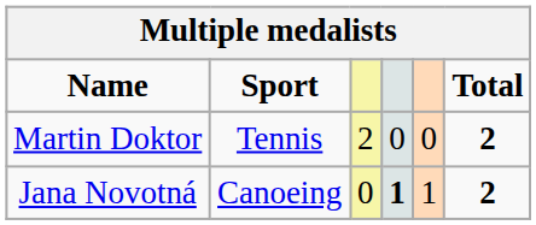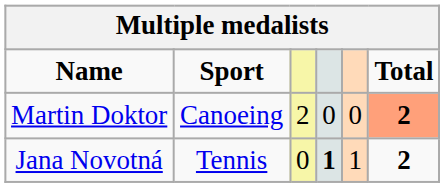 <table class=wikitable style="font-size:85%; float:right; text-align:center">
 <tr bgcolor=EFEFEF>
 <th colspan=7>Multiple medalists</th>
 </tr>
 <tr>
 <td><strong>Name</strong></td>
 <td><strong>Sport</strong></td>
 <td bgcolor=F7F6A8></td>
 <td bgcolor=DCE5E5></td>
 <td bgcolor=FFDAB9></td>
 <td><strong>Total</strong></td>
 </tr>
 <tr>
 <td><a href='#'>Martin Doktor</a></td>
-<td><a href='#'>Tennis</a></td>
+<td><a href='#'>Canoeing</a></td>
 <td bgcolor=F7F6A8>2</td>
 <td bgcolor=DCE5E5>0</td>
 <td bgcolor=FFDAB9>0</td>
-<td><strong>2</strong></td>
+<td style="background: lightsalmon;"><strong>2</strong></td>
 </tr>
 <tr>
 <td><a href='#'>Jana Novotná</a></td>
-<td><a href='#'>Canoeing</a></td>
+<td><a href='#'>Tennis</a></td>
 <td bgcolor=F7F6A8>0</td>
 <td bgcolor=DCE5E5><strong>1</strong></td>
 <td bgcolor=FFDAB9>1</td>
 <td><strong>2</strong></td>
 </tr>
 </table>
